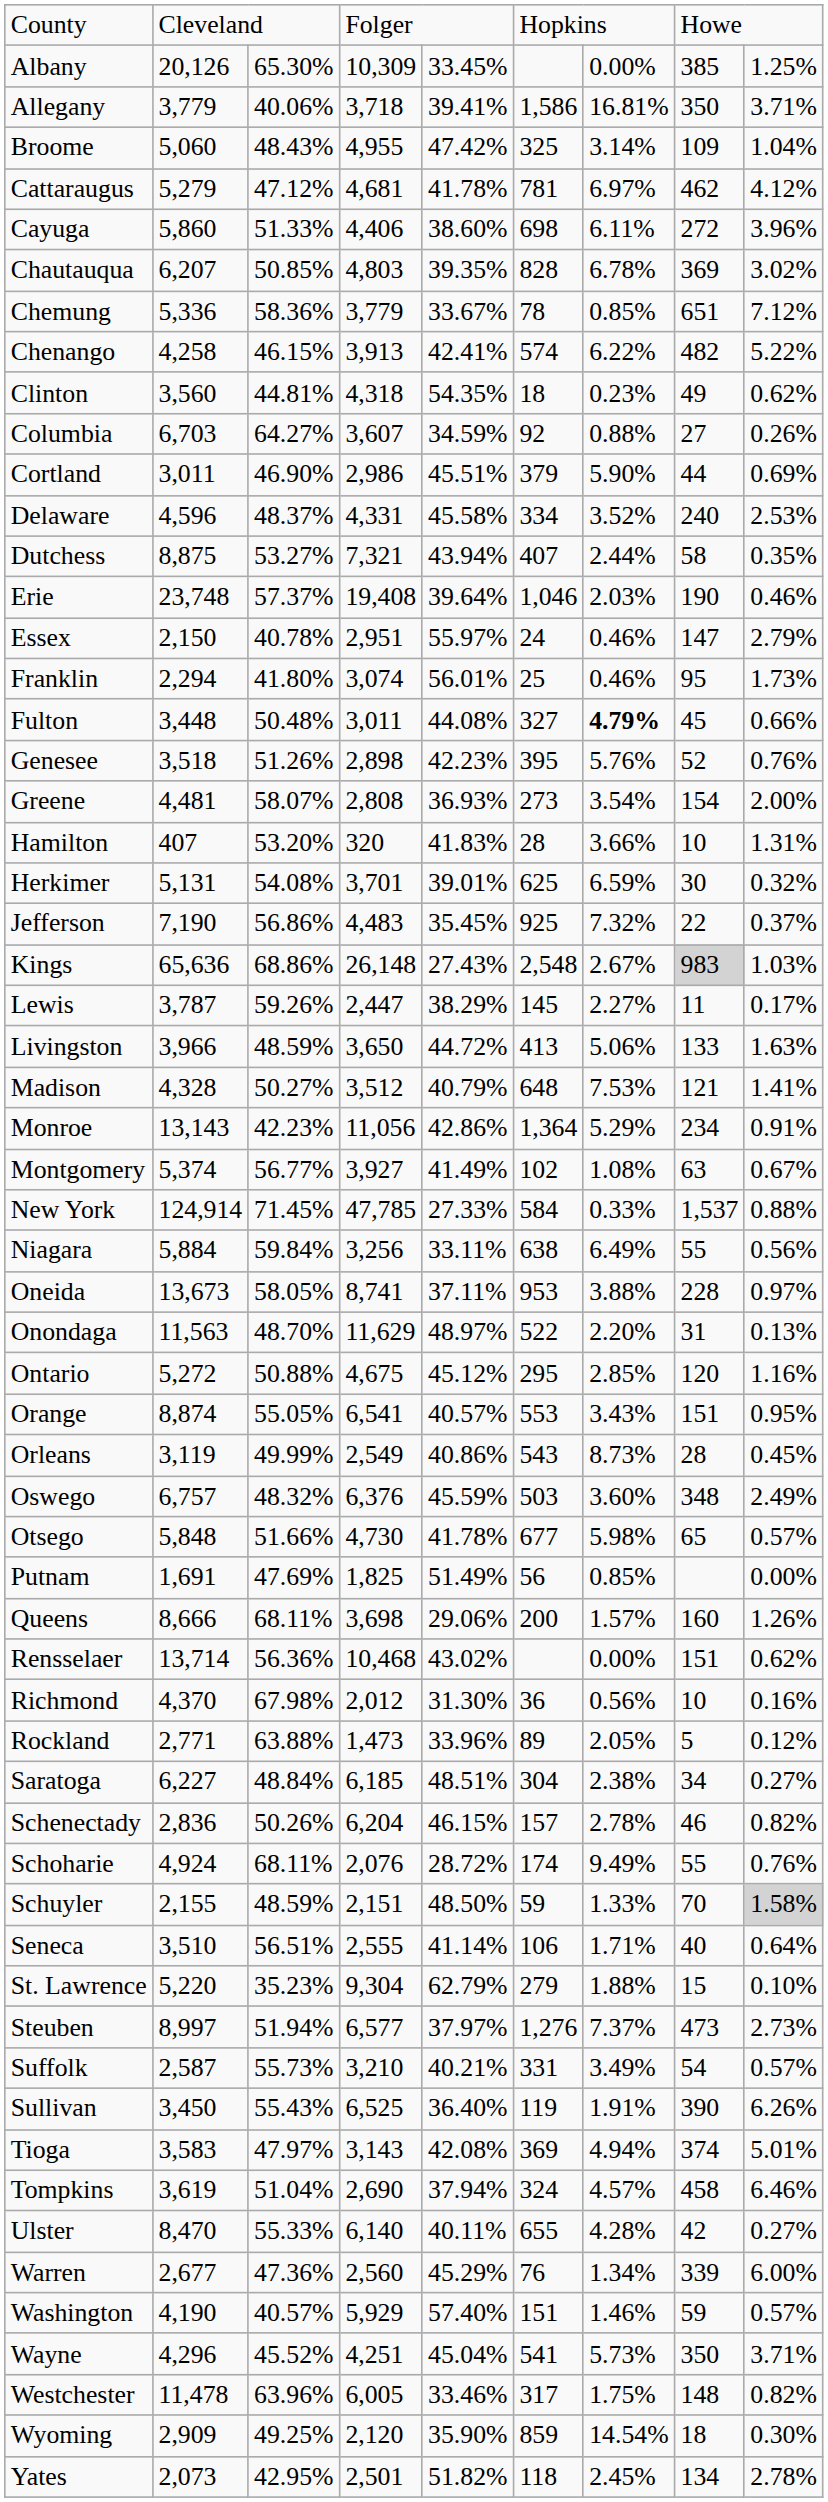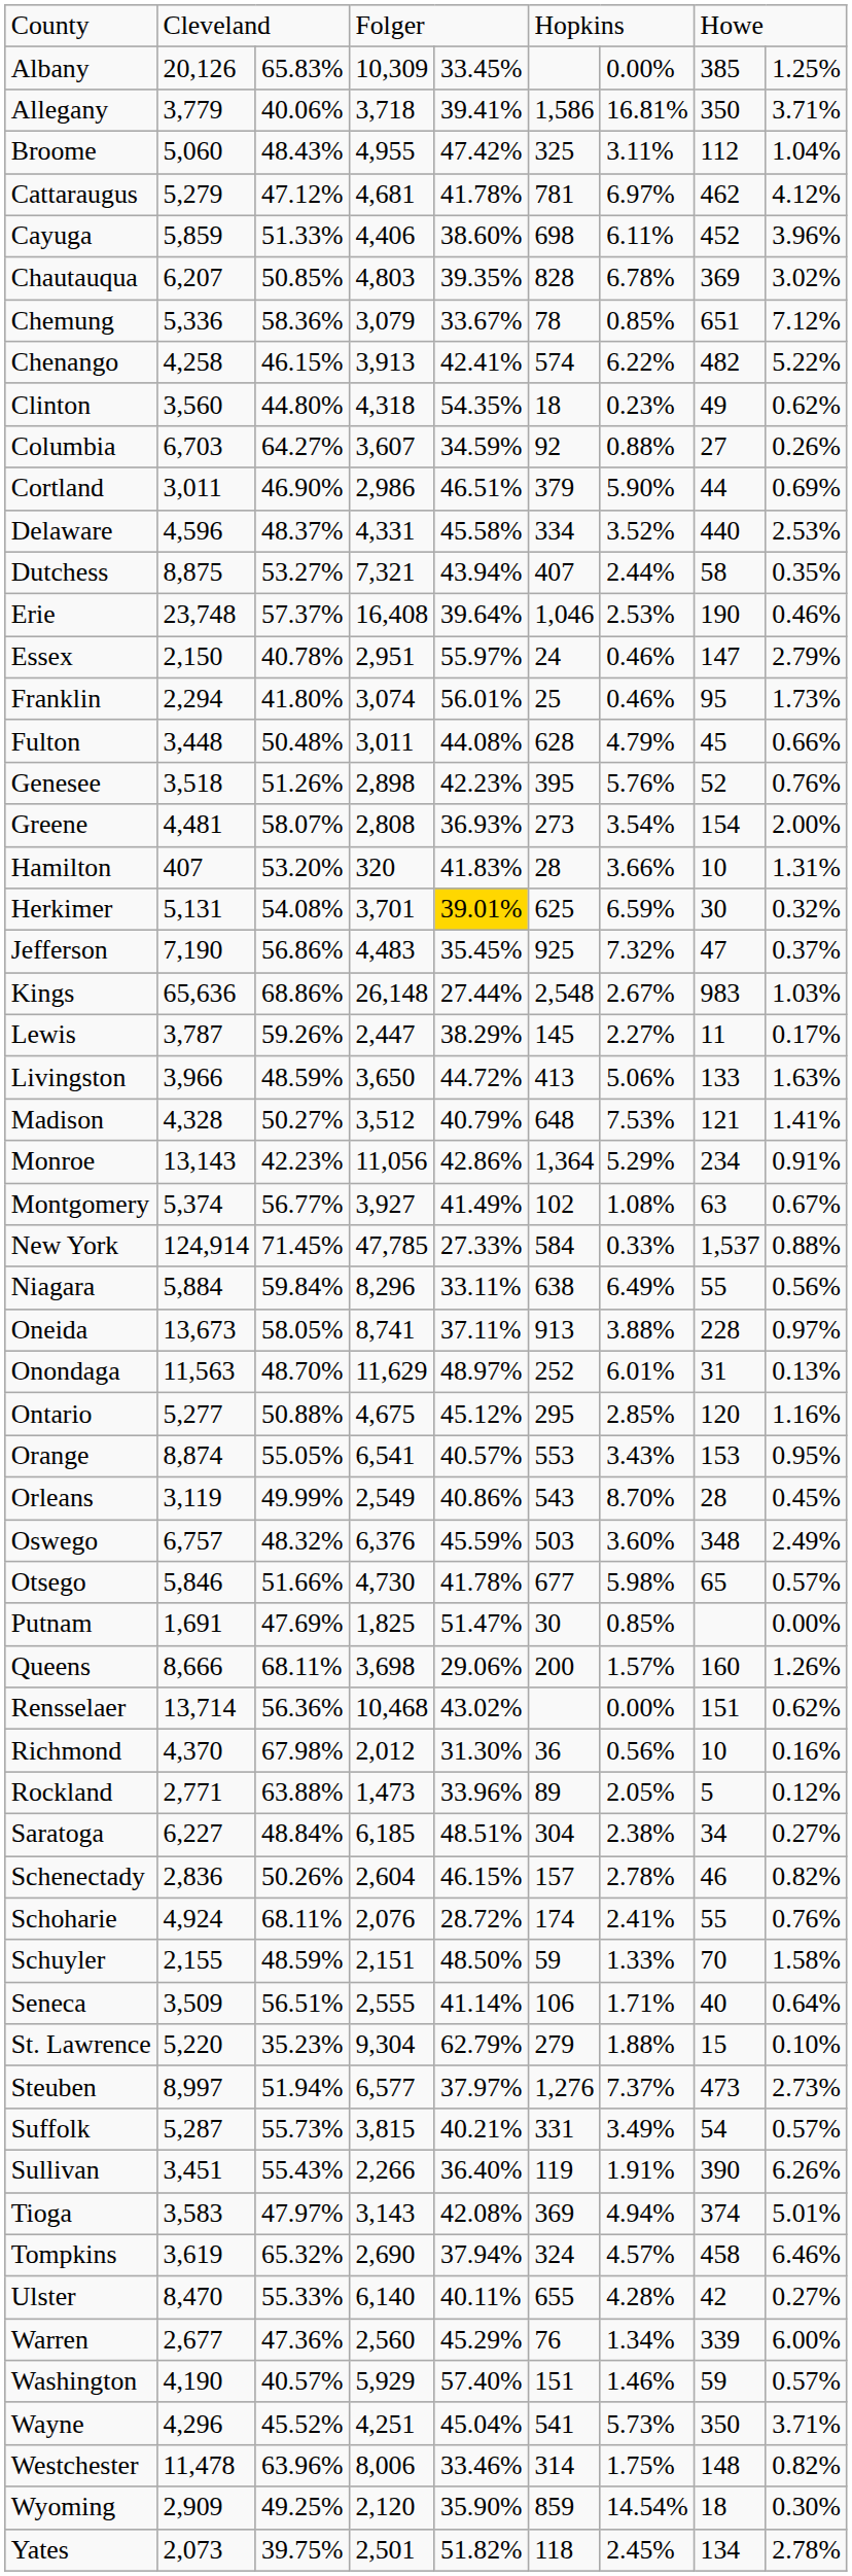 <table class="wikitable sortable">
 <tr>
 <td>County</td>
 <td colspan="2">Cleveland</td>
 <td colspan="2">Folger</td>
 <td colspan="2">Hopkins</td>
 <td colspan="2">Howe</td>
 </tr>
 <tr>
 <td>Albany</td>
 <td>20,126</td>
-<td>65.30%</td>
+<td>65.83%</td>
 <td>10,309</td>
 <td>33.45%</td>
 <td></td>
 <td>0.00%</td>
 <td>385</td>
 <td>1.25%</td>
 </tr>
 <tr>
 <td>Allegany</td>
 <td>3,779</td>
 <td>40.06%</td>
 <td>3,718</td>
 <td>39.41%</td>
 <td>1,586</td>
 <td>16.81%</td>
 <td>350</td>
 <td>3.71%</td>
 </tr>
 <tr>
 <td>Broome</td>
 <td>5,060</td>
 <td>48.43%</td>
 <td>4,955</td>
 <td>47.42%</td>
 <td>325</td>
-<td>3.14%</td>
-<td>109</td>
+<td>3.11%</td>
+<td>112</td>
 <td>1.04%</td>
 </tr>
 <tr>
 <td>Cattaraugus</td>
 <td>5,279</td>
 <td>47.12%</td>
 <td>4,681</td>
 <td>41.78%</td>
 <td>781</td>
 <td>6.97%</td>
 <td>462</td>
 <td>4.12%</td>
 </tr>
 <tr>
 <td>Cayuga</td>
-<td>5,860</td>
+<td>5,859</td>
 <td>51.33%</td>
 <td>4,406</td>
 <td>38.60%</td>
 <td>698</td>
 <td>6.11%</td>
-<td>272</td>
+<td>452</td>
 <td>3.96%</td>
 </tr>
 <tr>
 <td>Chautauqua</td>
 <td>6,207</td>
 <td>50.85%</td>
 <td>4,803</td>
 <td>39.35%</td>
 <td>828</td>
 <td>6.78%</td>
 <td>369</td>
 <td>3.02%</td>
 </tr>
 <tr>
 <td>Chemung</td>
 <td>5,336</td>
 <td>58.36%</td>
-<td>3,779</td>
+<td>3,079</td>
 <td>33.67%</td>
 <td>78</td>
 <td>0.85%</td>
 <td>651</td>
 <td>7.12%</td>
 </tr>
 <tr>
 <td>Chenango</td>
 <td>4,258</td>
 <td>46.15%</td>
 <td>3,913</td>
 <td>42.41%</td>
 <td>574</td>
 <td>6.22%</td>
 <td>482</td>
 <td>5.22%</td>
 </tr>
 <tr>
 <td>Clinton</td>
 <td>3,560</td>
-<td>44.81%</td>
+<td>44.80%</td>
 <td>4,318</td>
 <td>54.35%</td>
 <td>18</td>
 <td>0.23%</td>
 <td>49</td>
 <td>0.62%</td>
 </tr>
 <tr>
 <td>Columbia</td>
 <td>6,703</td>
 <td>64.27%</td>
 <td>3,607</td>
 <td>34.59%</td>
 <td>92</td>
 <td>0.88%</td>
 <td>27</td>
 <td>0.26%</td>
 </tr>
 <tr>
 <td>Cortland</td>
 <td>3,011</td>
 <td>46.90%</td>
 <td>2,986</td>
-<td>45.51%</td>
+<td>46.51%</td>
 <td>379</td>
 <td>5.90%</td>
 <td>44</td>
 <td>0.69%</td>
 </tr>
 <tr>
 <td>Delaware</td>
 <td>4,596</td>
 <td>48.37%</td>
 <td>4,331</td>
 <td>45.58%</td>
 <td>334</td>
 <td>3.52%</td>
-<td>240</td>
+<td>440</td>
 <td>2.53%</td>
 </tr>
 <tr>
 <td>Dutchess</td>
 <td>8,875</td>
 <td>53.27%</td>
 <td>7,321</td>
 <td>43.94%</td>
 <td>407</td>
 <td>2.44%</td>
 <td>58</td>
 <td>0.35%</td>
 </tr>
 <tr>
 <td>Erie</td>
 <td>23,748</td>
 <td>57.37%</td>
-<td>19,408</td>
+<td>16,408</td>
 <td>39.64%</td>
 <td>1,046</td>
-<td>2.03%</td>
+<td>2.53%</td>
 <td>190</td>
 <td>0.46%</td>
 </tr>
 <tr>
 <td>Essex</td>
 <td>2,150</td>
 <td>40.78%</td>
 <td>2,951</td>
 <td>55.97%</td>
 <td>24</td>
 <td>0.46%</td>
 <td>147</td>
 <td>2.79%</td>
 </tr>
 <tr>
 <td>Franklin</td>
 <td>2,294</td>
 <td>41.80%</td>
 <td>3,074</td>
 <td>56.01%</td>
 <td>25</td>
 <td>0.46%</td>
 <td>95</td>
 <td>1.73%</td>
 </tr>
 <tr>
 <td>Fulton</td>
 <td>3,448</td>
 <td>50.48%</td>
 <td>3,011</td>
 <td>44.08%</td>
-<td>327</td>
-<td><strong>4.79%</strong></td>
+<td>628</td>
+<td>4.79%</td>
 <td>45</td>
 <td>0.66%</td>
 </tr>
 <tr>
 <td>Genesee</td>
 <td>3,518</td>
 <td>51.26%</td>
 <td>2,898</td>
 <td>42.23%</td>
 <td>395</td>
 <td>5.76%</td>
 <td>52</td>
 <td>0.76%</td>
 </tr>
 <tr>
 <td>Greene</td>
 <td>4,481</td>
 <td>58.07%</td>
 <td>2,808</td>
 <td>36.93%</td>
 <td>273</td>
 <td>3.54%</td>
 <td>154</td>
 <td>2.00%</td>
 </tr>
 <tr>
 <td>Hamilton</td>
 <td>407</td>
 <td>53.20%</td>
 <td>320</td>
 <td>41.83%</td>
 <td>28</td>
 <td>3.66%</td>
 <td>10</td>
 <td>1.31%</td>
 </tr>
 <tr>
 <td>Herkimer</td>
 <td>5,131</td>
 <td>54.08%</td>
 <td>3,701</td>
-<td>39.01%</td>
+<td style="background: gold;">39.01%</td>
 <td>625</td>
 <td>6.59%</td>
 <td>30</td>
 <td>0.32%</td>
 </tr>
 <tr>
 <td>Jefferson</td>
 <td>7,190</td>
 <td>56.86%</td>
 <td>4,483</td>
 <td>35.45%</td>
 <td>925</td>
 <td>7.32%</td>
-<td>22</td>
+<td>47</td>
 <td>0.37%</td>
 </tr>
 <tr>
 <td>Kings</td>
 <td>65,636</td>
 <td>68.86%</td>
 <td>26,148</td>
-<td>27.43%</td>
+<td>27.44%</td>
 <td>2,548</td>
 <td>2.67%</td>
-<td style="background: lightgrey;">983</td>
+<td>983</td>
 <td>1.03%</td>
 </tr>
 <tr>
 <td>Lewis</td>
 <td>3,787</td>
 <td>59.26%</td>
 <td>2,447</td>
 <td>38.29%</td>
 <td>145</td>
 <td>2.27%</td>
 <td>11</td>
 <td>0.17%</td>
 </tr>
 <tr>
 <td>Livingston</td>
 <td>3,966</td>
 <td>48.59%</td>
 <td>3,650</td>
 <td>44.72%</td>
 <td>413</td>
 <td>5.06%</td>
 <td>133</td>
 <td>1.63%</td>
 </tr>
 <tr>
 <td>Madison</td>
 <td>4,328</td>
 <td>50.27%</td>
 <td>3,512</td>
 <td>40.79%</td>
 <td>648</td>
 <td>7.53%</td>
 <td>121</td>
 <td>1.41%</td>
 </tr>
 <tr>
 <td>Monroe</td>
 <td>13,143</td>
 <td>42.23%</td>
 <td>11,056</td>
 <td>42.86%</td>
 <td>1,364</td>
 <td>5.29%</td>
 <td>234</td>
 <td>0.91%</td>
 </tr>
 <tr>
 <td>Montgomery</td>
 <td>5,374</td>
 <td>56.77%</td>
 <td>3,927</td>
 <td>41.49%</td>
 <td>102</td>
 <td>1.08%</td>
 <td>63</td>
 <td>0.67%</td>
 </tr>
 <tr>
 <td>New York</td>
 <td>124,914</td>
 <td>71.45%</td>
 <td>47,785</td>
 <td>27.33%</td>
 <td>584</td>
 <td>0.33%</td>
 <td>1,537</td>
 <td>0.88%</td>
 </tr>
 <tr>
 <td>Niagara</td>
 <td>5,884</td>
 <td>59.84%</td>
-<td>3,256</td>
+<td>8,296</td>
 <td>33.11%</td>
 <td>638</td>
 <td>6.49%</td>
 <td>55</td>
 <td>0.56%</td>
 </tr>
 <tr>
 <td>Oneida</td>
 <td>13,673</td>
 <td>58.05%</td>
 <td>8,741</td>
 <td>37.11%</td>
-<td>953</td>
+<td>913</td>
 <td>3.88%</td>
 <td>228</td>
 <td>0.97%</td>
 </tr>
 <tr>
 <td>Onondaga</td>
 <td>11,563</td>
 <td>48.70%</td>
 <td>11,629</td>
 <td>48.97%</td>
-<td>522</td>
-<td>2.20%</td>
+<td>252</td>
+<td>6.01%</td>
 <td>31</td>
 <td>0.13%</td>
 </tr>
 <tr>
 <td>Ontario</td>
-<td>5,272</td>
+<td>5,277</td>
 <td>50.88%</td>
 <td>4,675</td>
 <td>45.12%</td>
 <td>295</td>
 <td>2.85%</td>
 <td>120</td>
 <td>1.16%</td>
 </tr>
 <tr>
 <td>Orange</td>
 <td>8,874</td>
 <td>55.05%</td>
 <td>6,541</td>
 <td>40.57%</td>
 <td>553</td>
 <td>3.43%</td>
-<td>151</td>
+<td>153</td>
 <td>0.95%</td>
 </tr>
 <tr>
 <td>Orleans</td>
 <td>3,119</td>
 <td>49.99%</td>
 <td>2,549</td>
 <td>40.86%</td>
 <td>543</td>
-<td>8.73%</td>
+<td>8.70%</td>
 <td>28</td>
 <td>0.45%</td>
 </tr>
 <tr>
 <td>Oswego</td>
 <td>6,757</td>
 <td>48.32%</td>
 <td>6,376</td>
 <td>45.59%</td>
 <td>503</td>
 <td>3.60%</td>
 <td>348</td>
 <td>2.49%</td>
 </tr>
 <tr>
 <td>Otsego</td>
-<td>5,848</td>
+<td>5,846</td>
 <td>51.66%</td>
 <td>4,730</td>
 <td>41.78%</td>
 <td>677</td>
 <td>5.98%</td>
 <td>65</td>
 <td>0.57%</td>
 </tr>
 <tr>
 <td>Putnam</td>
 <td>1,691</td>
 <td>47.69%</td>
 <td>1,825</td>
-<td>51.49%</td>
-<td>56</td>
+<td>51.47%</td>
+<td>30</td>
 <td>0.85%</td>
 <td></td>
 <td>0.00%</td>
 </tr>
 <tr>
 <td>Queens</td>
 <td>8,666</td>
 <td>68.11%</td>
 <td>3,698</td>
 <td>29.06%</td>
 <td>200</td>
 <td>1.57%</td>
 <td>160</td>
 <td>1.26%</td>
 </tr>
 <tr>
 <td>Rensselaer</td>
 <td>13,714</td>
 <td>56.36%</td>
 <td>10,468</td>
 <td>43.02%</td>
 <td></td>
 <td>0.00%</td>
 <td>151</td>
 <td>0.62%</td>
 </tr>
 <tr>
 <td>Richmond</td>
 <td>4,370</td>
 <td>67.98%</td>
 <td>2,012</td>
 <td>31.30%</td>
 <td>36</td>
 <td>0.56%</td>
 <td>10</td>
 <td>0.16%</td>
 </tr>
 <tr>
 <td>Rockland</td>
 <td>2,771</td>
 <td>63.88%</td>
 <td>1,473</td>
 <td>33.96%</td>
 <td>89</td>
 <td>2.05%</td>
 <td>5</td>
 <td>0.12%</td>
 </tr>
 <tr>
 <td>Saratoga</td>
 <td>6,227</td>
 <td>48.84%</td>
 <td>6,185</td>
 <td>48.51%</td>
 <td>304</td>
 <td>2.38%</td>
 <td>34</td>
 <td>0.27%</td>
 </tr>
 <tr>
 <td>Schenectady</td>
 <td>2,836</td>
 <td>50.26%</td>
-<td>6,204</td>
+<td>2,604</td>
 <td>46.15%</td>
 <td>157</td>
 <td>2.78%</td>
 <td>46</td>
 <td>0.82%</td>
 </tr>
 <tr>
 <td>Schoharie</td>
 <td>4,924</td>
 <td>68.11%</td>
 <td>2,076</td>
 <td>28.72%</td>
 <td>174</td>
-<td>9.49%</td>
+<td>2.41%</td>
 <td>55</td>
 <td>0.76%</td>
 </tr>
 <tr>
 <td>Schuyler</td>
 <td>2,155</td>
 <td>48.59%</td>
 <td>2,151</td>
 <td>48.50%</td>
 <td>59</td>
 <td>1.33%</td>
 <td>70</td>
-<td style="background: lightgrey;">1.58%</td>
+<td>1.58%</td>
 </tr>
 <tr>
 <td>Seneca</td>
-<td>3,510</td>
+<td>3,509</td>
 <td>56.51%</td>
 <td>2,555</td>
 <td>41.14%</td>
 <td>106</td>
 <td>1.71%</td>
 <td>40</td>
 <td>0.64%</td>
 </tr>
 <tr>
 <td>St. Lawrence</td>
 <td>5,220</td>
 <td>35.23%</td>
 <td>9,304</td>
 <td>62.79%</td>
 <td>279</td>
 <td>1.88%</td>
 <td>15</td>
 <td>0.10%</td>
 </tr>
 <tr>
 <td>Steuben</td>
 <td>8,997</td>
 <td>51.94%</td>
 <td>6,577</td>
 <td>37.97%</td>
 <td>1,276</td>
 <td>7.37%</td>
 <td>473</td>
 <td>2.73%</td>
 </tr>
 <tr>
 <td>Suffolk</td>
-<td>2,587</td>
+<td>5,287</td>
 <td>55.73%</td>
-<td>3,210</td>
+<td>3,815</td>
 <td>40.21%</td>
 <td>331</td>
 <td>3.49%</td>
 <td>54</td>
 <td>0.57%</td>
 </tr>
 <tr>
 <td>Sullivan</td>
-<td>3,450</td>
+<td>3,451</td>
 <td>55.43%</td>
-<td>6,525</td>
+<td>2,266</td>
 <td>36.40%</td>
 <td>119</td>
 <td>1.91%</td>
 <td>390</td>
 <td>6.26%</td>
 </tr>
 <tr>
 <td>Tioga</td>
 <td>3,583</td>
 <td>47.97%</td>
 <td>3,143</td>
 <td>42.08%</td>
 <td>369</td>
 <td>4.94%</td>
 <td>374</td>
 <td>5.01%</td>
 </tr>
 <tr>
 <td>Tompkins</td>
 <td>3,619</td>
-<td>51.04%</td>
+<td>65.32%</td>
 <td>2,690</td>
 <td>37.94%</td>
 <td>324</td>
 <td>4.57%</td>
 <td>458</td>
 <td>6.46%</td>
 </tr>
 <tr>
 <td>Ulster</td>
 <td>8,470</td>
 <td>55.33%</td>
 <td>6,140</td>
 <td>40.11%</td>
 <td>655</td>
 <td>4.28%</td>
 <td>42</td>
 <td>0.27%</td>
 </tr>
 <tr>
 <td>Warren</td>
 <td>2,677</td>
 <td>47.36%</td>
 <td>2,560</td>
 <td>45.29%</td>
 <td>76</td>
 <td>1.34%</td>
 <td>339</td>
 <td>6.00%</td>
 </tr>
 <tr>
 <td>Washington</td>
 <td>4,190</td>
 <td>40.57%</td>
 <td>5,929</td>
 <td>57.40%</td>
 <td>151</td>
 <td>1.46%</td>
 <td>59</td>
 <td>0.57%</td>
 </tr>
 <tr>
 <td>Wayne</td>
 <td>4,296</td>
 <td>45.52%</td>
 <td>4,251</td>
 <td>45.04%</td>
 <td>541</td>
 <td>5.73%</td>
 <td>350</td>
 <td>3.71%</td>
 </tr>
 <tr>
 <td>Westchester</td>
 <td>11,478</td>
 <td>63.96%</td>
-<td>6,005</td>
+<td>8,006</td>
 <td>33.46%</td>
-<td>317</td>
+<td>314</td>
 <td>1.75%</td>
 <td>148</td>
 <td>0.82%</td>
 </tr>
 <tr>
 <td>Wyoming</td>
 <td>2,909</td>
 <td>49.25%</td>
 <td>2,120</td>
 <td>35.90%</td>
 <td>859</td>
 <td>14.54%</td>
 <td>18</td>
 <td>0.30%</td>
 </tr>
 <tr>
 <td>Yates</td>
 <td>2,073</td>
-<td>42.95%</td>
+<td>39.75%</td>
 <td>2,501</td>
 <td>51.82%</td>
 <td>118</td>
 <td>2.45%</td>
 <td>134</td>
 <td>2.78%</td>
 </tr>
 </table>
